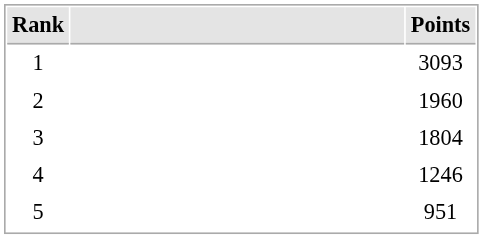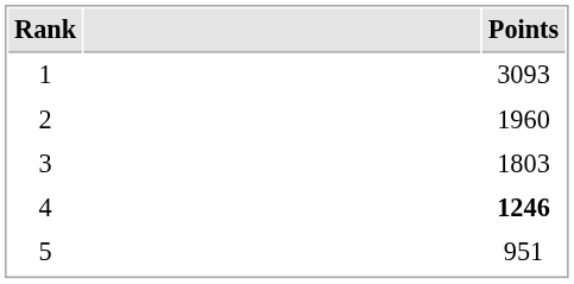 <table cellspacing="1" cellpadding="3" style="border:1px solid #AAAAAA;font-size:86%">
 <tr bgcolor="#E4E4E4">
 <th style="border-bottom:1px solid #AAAAAA" width=10>Rank</th>
 <th style="border-bottom:1px solid #AAAAAA" width=200></th>
 <th style="border-bottom:1px solid #AAAAAA" width=20>Points</th>
 </tr>
 <tr>
 <td align="center">1</td>
 <td></td>
 <td align=center>3093</td>
 </tr>
 <tr>
 <td align="center">2</td>
 <td></td>
 <td align=center>1960</td>
 </tr>
 <tr>
 <td align="center">3</td>
 <td></td>
-<td align=center>1804</td>
+<td align=center>1803</td>
 </tr>
 <tr>
 <td align="center">4</td>
 <td></td>
-<td align=center>1246</td>
+<td align=center><strong>1246</strong></td>
 </tr>
 <tr>
 <td align="center">5</td>
 <td></td>
 <td align=center>951</td>
 </tr>
 </table>
